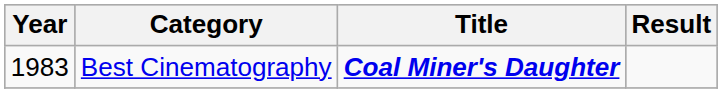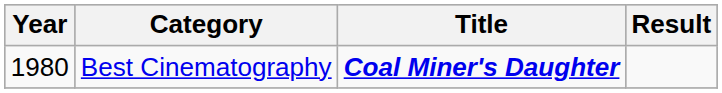 <table class="wikitable">
 <tr>
 <th>Year</th>
 <th>Category</th>
 <th>Title</th>
 <th>Result</th>
 </tr>
 <tr>
-<td>1983</td>
+<td>1980</td>
 <td><a href='#'>Best Cinematography</a></td>
 <td><strong><em><a href='#'>Coal Miner's Daughter</a></em></strong></td>
 <td></td>
 </tr>
 </table>
